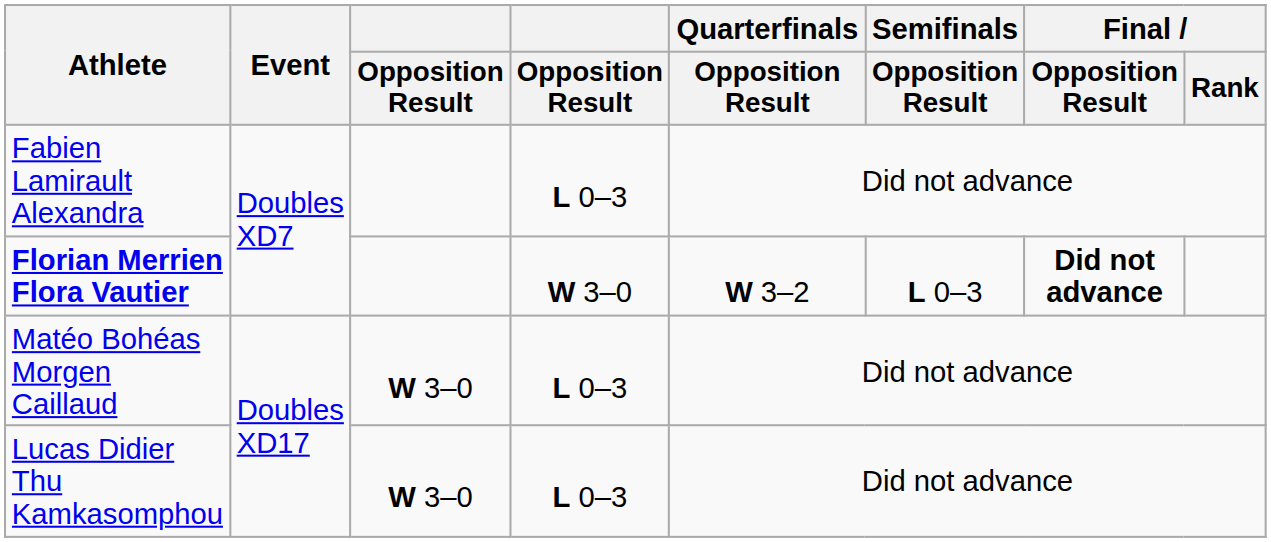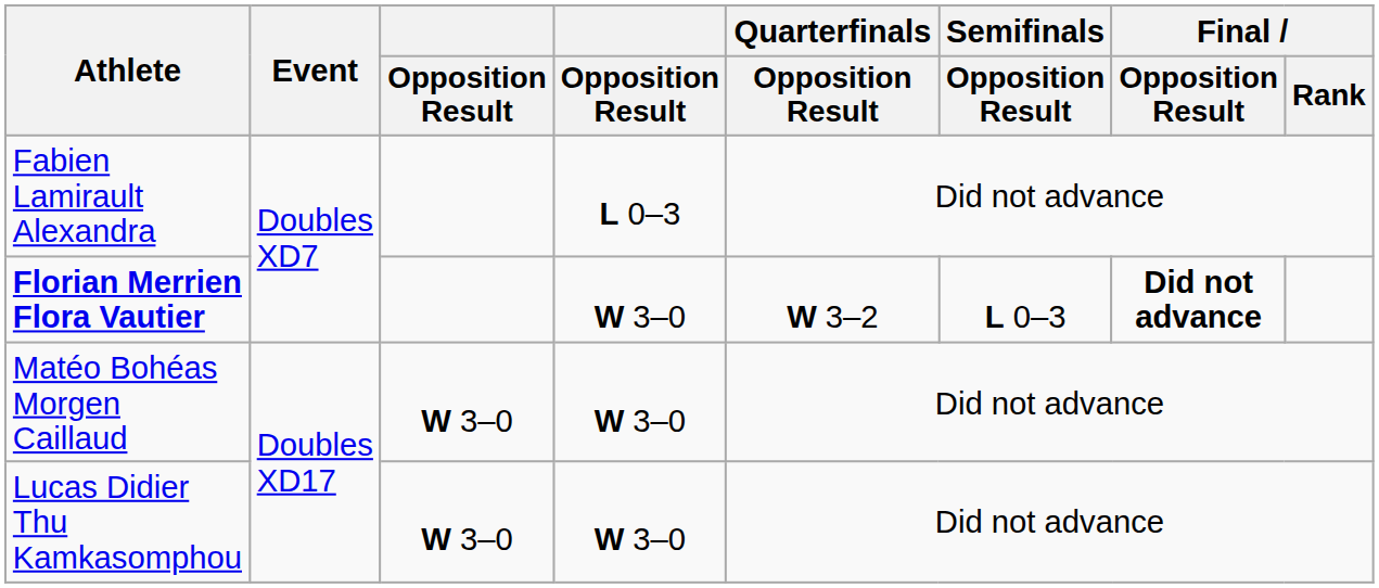 <table class=wikitable style=font-size:90%;text-align:center>
 <tr>
 <th rowspan="2">Athlete</th>
 <th rowspan="2">Event</th>
 <th></th>
 <th></th>
 <th>Quarterfinals</th>
 <th>Semifinals</th>
 <th colspan="2">Final / </th>
 </tr>
 <tr style=font-size:95%>
 <th>Opposition<br>Result</th>
 <th>Opposition<br>Result</th>
 <th>Opposition<br>Result</th>
 <th>Opposition<br>Result</th>
 <th>Opposition<br>Result</th>
 <th>Rank</th>
 </tr>
 <tr align=center>
 <td align=left><a href='#'>Fabien Lamirault</a><br><a href='#'>Alexandra </a></td>
 <td align=left rowspan=2><a href='#'>Doubles XD7</a></td>
 <td></td>
 <td><br><strong>L</strong> 0–3</td>
 <td colspan=4>Did not advance</td>
 </tr>
 <tr align=center>
 <td align=left><strong><a href='#'>Florian Merrien</a><br><a href='#'>Flora Vautier</a></strong></td>
 <td></td>
 <td><br><strong>W</strong> 3–0</td>
 <td><br><strong>W</strong> 3–2</td>
 <td><br><strong>L</strong> 0–3</td>
 <td><strong>Did not advance</strong></td>
 <td></td>
 </tr>
 <tr align=center>
 <td align=left><a href='#'>Matéo Bohéas</a><br><a href='#'>Morgen Caillaud</a></td>
 <td align=left rowspan=2><a href='#'>Doubles XD17</a></td>
 <td><br><strong>W</strong> 3–0</td>
-<td><br><strong>L</strong> 0–3</td>
+<td><br><strong>W</strong> 3–0</td>
 <td colspan=4>Did not advance</td>
 </tr>
 <tr align=center>
 <td align=left><a href='#'>Lucas Didier</a><br><a href='#'>Thu Kamkasomphou</a></td>
 <td><br><strong>W</strong> 3–0</td>
-<td><br><strong>L</strong> 0–3</td>
+<td><br><strong>W</strong> 3–0</td>
 <td colspan=4>Did not advance</td>
 </tr>
 </table>
